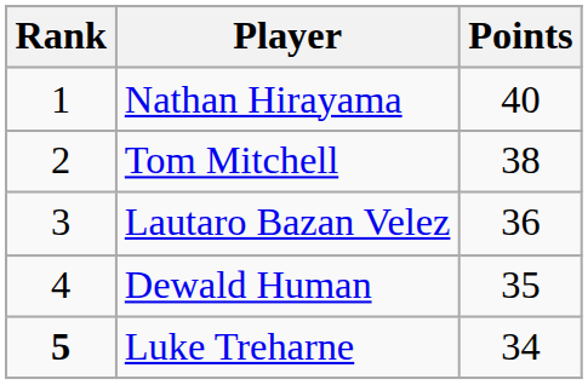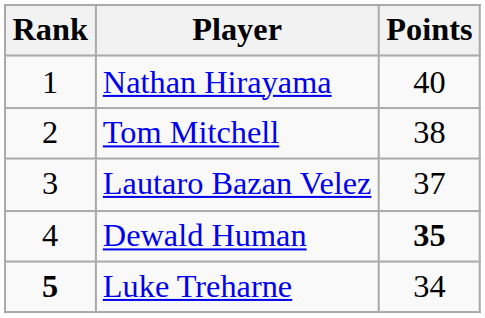 <table class="wikitable sortable">
 <tr>
 </tr>
 <tr>
 <th>Rank</th>
 <th>Player</th>
 <th>Points</th>
 </tr>
 <tr>
 <td align=center>1</td>
 <td> <a href='#'>Nathan Hirayama</a></td>
 <td align=center>40</td>
 </tr>
 <tr>
 <td align=center>2</td>
 <td> <a href='#'>Tom Mitchell</a></td>
 <td align=center>38</td>
 </tr>
 <tr>
 <td align=center>3</td>
 <td> <a href='#'>Lautaro Bazan Velez</a></td>
-<td align=center>36</td>
+<td align=center>37</td>
 </tr>
 <tr>
 <td align=center>4</td>
 <td> <a href='#'>Dewald Human</a></td>
-<td align=center>35</td>
+<td align=center><strong>35</strong></td>
 </tr>
 <tr>
 <td align=center><strong>5</strong></td>
 <td> <a href='#'>Luke Treharne</a></td>
 <td align=center>34</td>
 </tr>
 </table>
